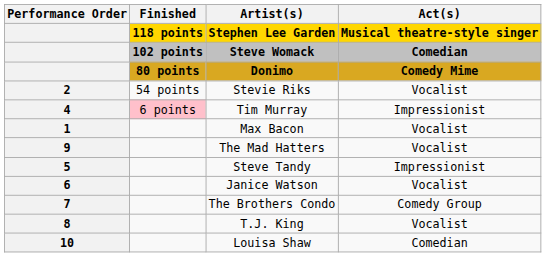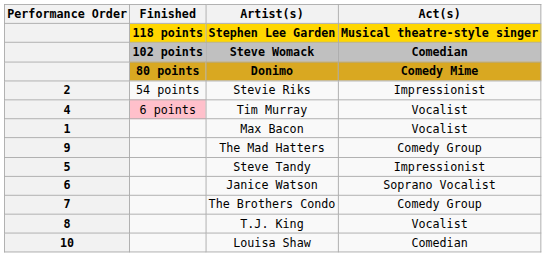 <table class= "wikitable sortable" style="text-align:center">
 <tr>
 <th>Performance Order</th>
 <th>Finished</th>
 <th>Artist(s)</th>
 <th>Act(s)</th>
 </tr>
 <tr>
 <th></th>
 <td style="background-color:gold"><strong>118 points</strong></td>
 <td style="background-color:gold"><strong>Stephen Lee Garden</strong></td>
 <td style="background-color:gold"><strong>Musical theatre-style singer</strong></td>
 </tr>
 <tr>
 <th></th>
 <td style="background-color:silver"><strong>102 points</strong></td>
 <td style="background-color:silver"><strong>Steve Womack</strong></td>
 <td style="background-color:silver"><strong>Comedian</strong></td>
 </tr>
 <tr>
 <th></th>
 <td style="background-color:#D9A821"><strong>80 points</strong></td>
 <td style="background-color:#D9A821"><strong>Donimo</strong></td>
 <td style="background-color:#D9A821"><strong>Comedy Mime</strong></td>
 </tr>
 <tr>
 <th>2</th>
 <td>54 points</td>
 <td>Stevie Riks</td>
-<td>Vocalist</td>
+<td>Impressionist</td>
 </tr>
 <tr>
 <th>4</th>
 <td style="background: pink;">6 points</td>
 <td>Tim Murray</td>
-<td>Impressionist</td>
+<td>Vocalist</td>
 </tr>
 <tr>
 <th>1</th>
 <td></td>
 <td>Max Bacon</td>
 <td>Vocalist</td>
 </tr>
 <tr>
 <th>9</th>
 <td></td>
 <td>The Mad Hatters</td>
-<td>Vocalist</td>
+<td>Comedy Group</td>
 </tr>
 <tr>
 <th>5</th>
 <td></td>
 <td>Steve Tandy</td>
 <td>Impressionist</td>
 </tr>
 <tr>
 <th>6</th>
 <td></td>
 <td>Janice Watson</td>
-<td>Vocalist</td>
+<td>Soprano Vocalist</td>
 </tr>
 <tr>
 <th>7</th>
 <td></td>
 <td>The Brothers Condo</td>
 <td>Comedy Group</td>
 </tr>
 <tr>
 <th>8</th>
 <td></td>
 <td>T.J. King</td>
 <td>Vocalist</td>
 </tr>
 <tr>
 <th>10</th>
 <td></td>
 <td>Louisa Shaw</td>
 <td>Comedian</td>
 </tr>
 </table>
